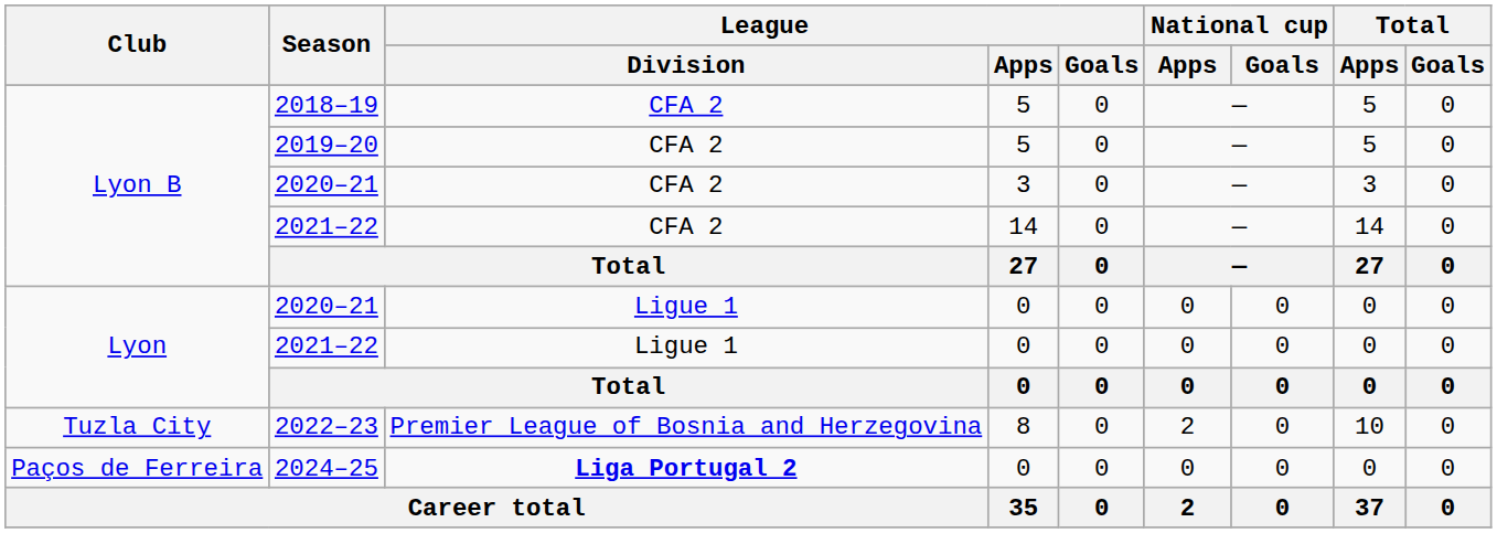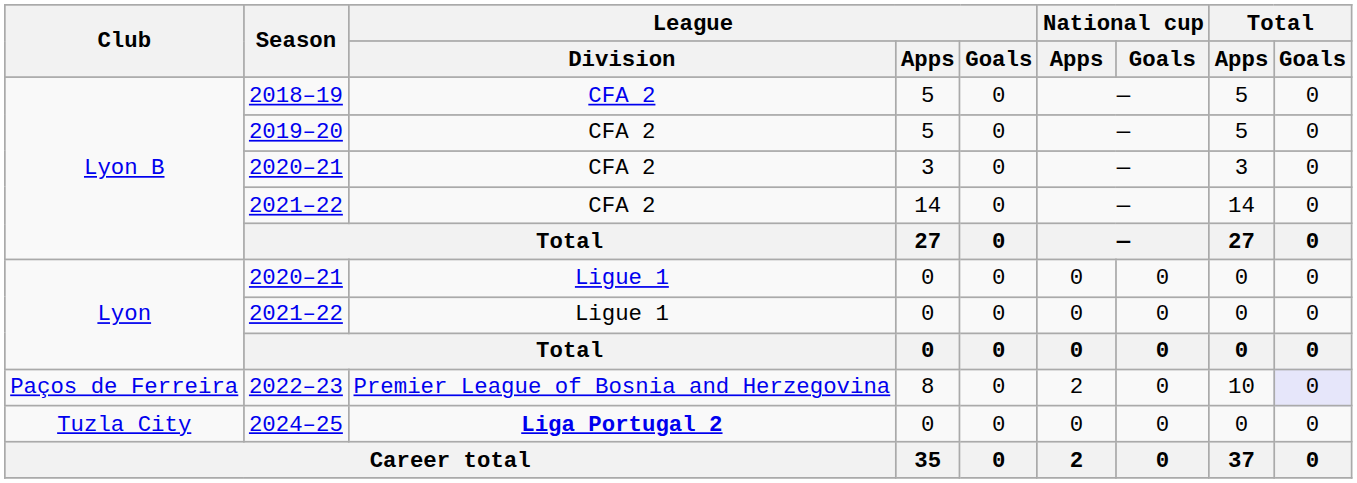 <table class="wikitable" style="text-align:center">
 <tr>
 <th rowspan="2">Club</th>
 <th rowspan="2">Season</th>
 <th colspan="3">League</th>
 <th colspan="2">National cup</th>
 <th colspan="2">Total</th>
 </tr>
 <tr>
 <th>Division</th>
 <th>Apps</th>
 <th>Goals</th>
 <th>Apps</th>
 <th>Goals</th>
 <th>Apps</th>
 <th>Goals</th>
 </tr>
 <tr>
 <td rowspan="5"><a href='#'>Lyon B</a></td>
 <td><a href='#'>2018–19</a></td>
 <td><a href='#'>CFA 2</a></td>
 <td>5</td>
 <td>0</td>
 <td colspan="2">—</td>
 <td>5</td>
 <td>0</td>
 </tr>
 <tr>
 <td><a href='#'>2019–20</a></td>
 <td>CFA 2</td>
 <td>5</td>
 <td>0</td>
 <td colspan="2">—</td>
 <td>5</td>
 <td>0</td>
 </tr>
 <tr>
 <td><a href='#'>2020–21</a></td>
 <td>CFA 2</td>
 <td>3</td>
 <td>0</td>
 <td colspan="2">—</td>
 <td>3</td>
 <td>0</td>
 </tr>
 <tr>
 <td><a href='#'>2021–22</a></td>
 <td>CFA 2</td>
 <td>14</td>
 <td>0</td>
 <td colspan="2">—</td>
 <td>14</td>
 <td>0</td>
 </tr>
 <tr>
 <th colspan="2">Total</th>
 <th>27</th>
 <th>0</th>
 <th colspan="2">—</th>
 <th>27</th>
 <th>0</th>
 </tr>
 <tr>
 <td rowspan="3"><a href='#'>Lyon</a></td>
 <td><a href='#'>2020–21</a></td>
 <td><a href='#'>Ligue 1</a></td>
 <td>0</td>
 <td>0</td>
 <td>0</td>
 <td>0</td>
 <td>0</td>
 <td>0</td>
 </tr>
 <tr>
 <td><a href='#'>2021–22</a></td>
 <td>Ligue 1</td>
 <td>0</td>
 <td>0</td>
 <td>0</td>
 <td>0</td>
 <td>0</td>
 <td>0</td>
 </tr>
 <tr>
 <th colspan="2">Total</th>
 <th>0</th>
 <th>0</th>
 <th>0</th>
 <th>0</th>
 <th>0</th>
 <th>0</th>
 </tr>
 <tr>
-<td><a href='#'>Tuzla City</a></td>
+<td><a href='#'>Paços de Ferreira</a></td>
 <td><a href='#'>2022–23</a></td>
 <td><a href='#'>Premier League of Bosnia and Herzegovina</a></td>
 <td>8</td>
 <td>0</td>
 <td>2</td>
 <td>0</td>
 <td>10</td>
-<td>0</td>
+<td style="background: lavender;">0</td>
 </tr>
 <tr>
-<td><a href='#'>Paços de Ferreira</a></td>
+<td><a href='#'>Tuzla City</a></td>
 <td><a href='#'>2024–25</a></td>
 <td><strong><a href='#'>Liga Portugal 2</a></strong></td>
 <td>0</td>
 <td>0</td>
 <td>0</td>
 <td>0</td>
 <td>0</td>
 <td>0</td>
 </tr>
 <tr>
 <th colspan="3">Career total</th>
 <th>35</th>
 <th>0</th>
 <th>2</th>
 <th>0</th>
 <th>37</th>
 <th>0</th>
 </tr>
 </table>
